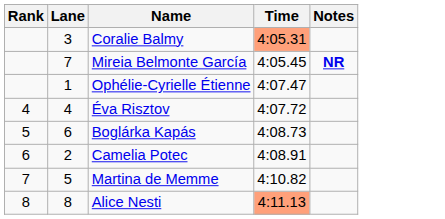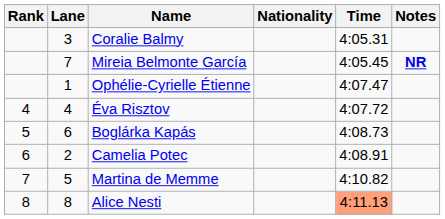 <table class="wikitable sortable" style="text-align:center">
 <tr>
 <th>Rank</th>
 <th>Lane</th>
 <th>Name</th>
+<th>Nationality</th>
 <th>Time</th>
 <th>Notes</th>
 </tr>
 <tr>
 <td></td>
 <td>3</td>
 <td align=left><a href='#'>Coralie Balmy</a></td>
-<td style="background: lightsalmon;">4:05.31</td>
+<td align=left></td>
+<td>4:05.31</td>
 <td></td>
 </tr>
 <tr>
 <td></td>
 <td>7</td>
 <td align=left><a href='#'>Mireia Belmonte García</a></td>
+<td align=left></td>
 <td>4:05.45</td>
 <td><strong><a href='#'>NR</a></strong></td>
 </tr>
 <tr>
 <td></td>
 <td>1</td>
 <td align=left><a href='#'>Ophélie-Cyrielle Étienne</a></td>
+<td align=left></td>
 <td>4:07.47</td>
 <td></td>
 </tr>
 <tr>
 <td>4</td>
 <td>4</td>
 <td align=left><a href='#'>Éva Risztov</a></td>
+<td align=left></td>
 <td>4:07.72</td>
 <td></td>
 </tr>
 <tr>
 <td>5</td>
 <td>6</td>
 <td align=left><a href='#'>Boglárka Kapás</a></td>
+<td align=left></td>
 <td>4:08.73</td>
 <td></td>
 </tr>
 <tr>
 <td>6</td>
 <td>2</td>
 <td align=left><a href='#'>Camelia Potec</a></td>
+<td align=left></td>
 <td>4:08.91</td>
 <td></td>
 </tr>
 <tr>
 <td>7</td>
 <td>5</td>
 <td align=left><a href='#'>Martina de Memme</a></td>
+<td align=left></td>
 <td>4:10.82</td>
 <td></td>
 </tr>
 <tr>
 <td>8</td>
 <td>8</td>
 <td align=left><a href='#'>Alice Nesti</a></td>
+<td align=left></td>
 <td style="background: lightsalmon;">4:11.13</td>
 <td></td>
 </tr>
 </table>
